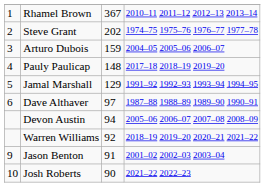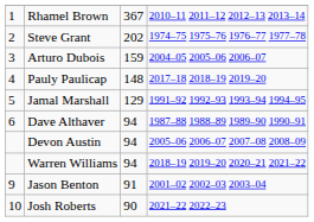 <table class="wikitable">
 <tr>
 </tr>
 <tr>
 <td>1</td>
 <td>Rhamel Brown</td>
 <td>367</td>
 <td style="font-size:80%;"><a href='#'>2010–11</a> <a href='#'>2011–12</a> <a href='#'>2012–13</a> <a href='#'>2013–14</a></td>
 </tr>
 <tr>
 <td>2</td>
 <td>Steve Grant</td>
 <td>202</td>
 <td style="font-size:80%;"><a href='#'>1974–75</a> <a href='#'>1975–76</a> <a href='#'>1976–77</a> <a href='#'>1977–78</a></td>
 </tr>
 <tr>
 <td>3</td>
 <td>Arturo Dubois</td>
 <td>159</td>
 <td style="font-size:80%;"><a href='#'>2004–05</a> <a href='#'>2005–06</a> <a href='#'>2006–07</a></td>
 </tr>
 <tr>
 <td>4</td>
 <td>Pauly Paulicap</td>
 <td>148</td>
 <td style="font-size:80%;"><a href='#'>2017–18</a> <a href='#'>2018–19</a> <a href='#'>2019–20</a></td>
 </tr>
 <tr>
 <td>5</td>
 <td>Jamal Marshall</td>
 <td>129</td>
 <td style="font-size:80%;"><a href='#'>1991–92</a> <a href='#'>1992–93</a> <a href='#'>1993–94</a> <a href='#'>1994–95</a></td>
 </tr>
 <tr>
 <td>6</td>
 <td>Dave Althaver</td>
-<td>97</td>
+<td>94</td>
 <td style="font-size:80%;"><a href='#'>1987–88</a> <a href='#'>1988–89</a> <a href='#'>1989–90</a> <a href='#'>1990–91</a></td>
 </tr>
 <tr>
 <td></td>
 <td>Devon Austin</td>
 <td>94</td>
 <td style="font-size:80%;"><a href='#'>2005–06</a> <a href='#'>2006–07</a> <a href='#'>2007–08</a> <a href='#'>2008–09</a></td>
 </tr>
 <tr>
 <td></td>
 <td>Warren Williams</td>
-<td>92</td>
+<td>94</td>
 <td style="font-size:80%;"><a href='#'>2018–19</a> <a href='#'>2019–20</a> <a href='#'>2020–21</a> <a href='#'>2021–22</a></td>
 </tr>
 <tr>
 <td>9</td>
 <td>Jason Benton</td>
 <td>91</td>
 <td style="font-size:80%;"><a href='#'>2001–02</a> <a href='#'>2002–03</a> <a href='#'>2003–04</a></td>
 </tr>
 <tr>
 <td>10</td>
 <td>Josh Roberts</td>
 <td>90</td>
 <td style="font-size:80%;"><a href='#'>2021–22</a> <a href='#'>2022–23</a></td>
 </tr>
 </table>
